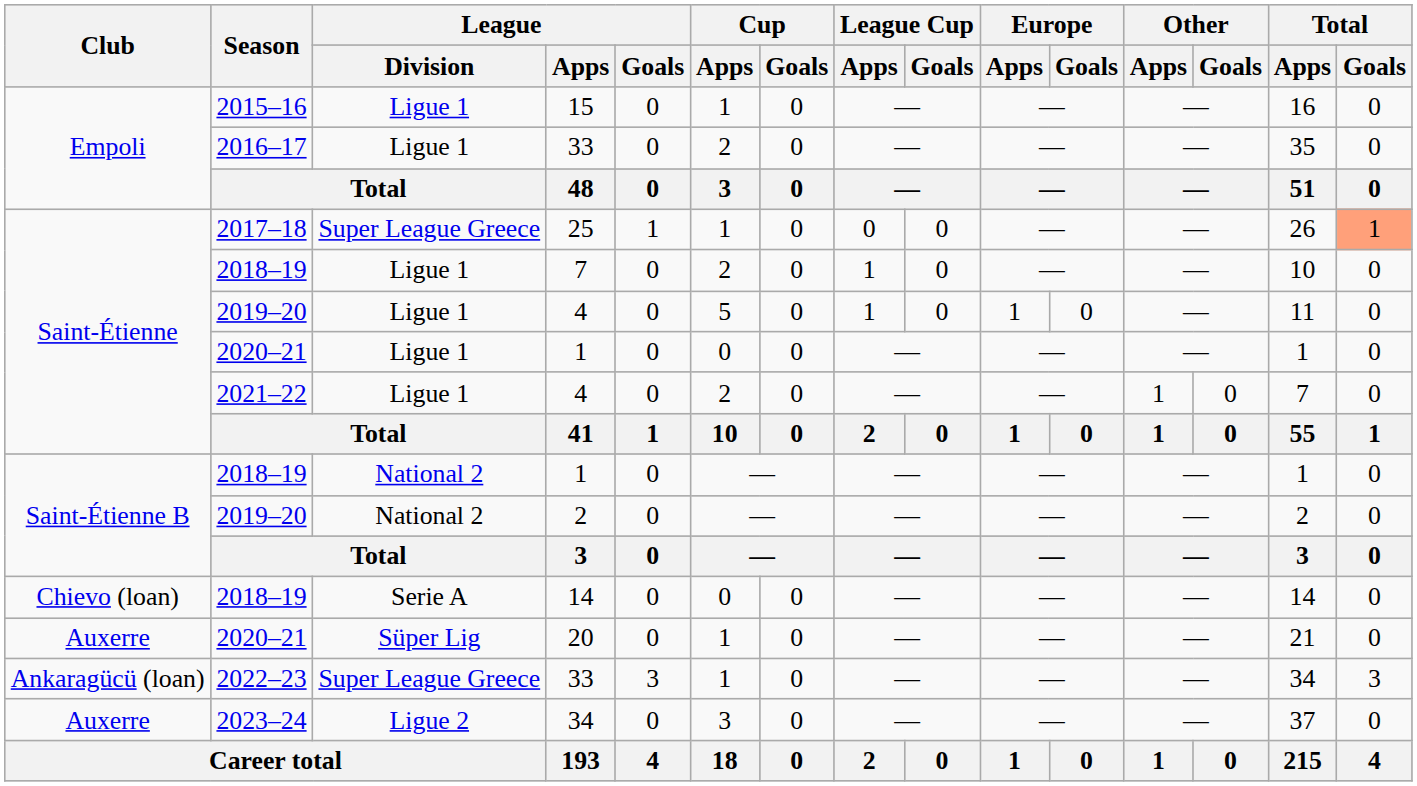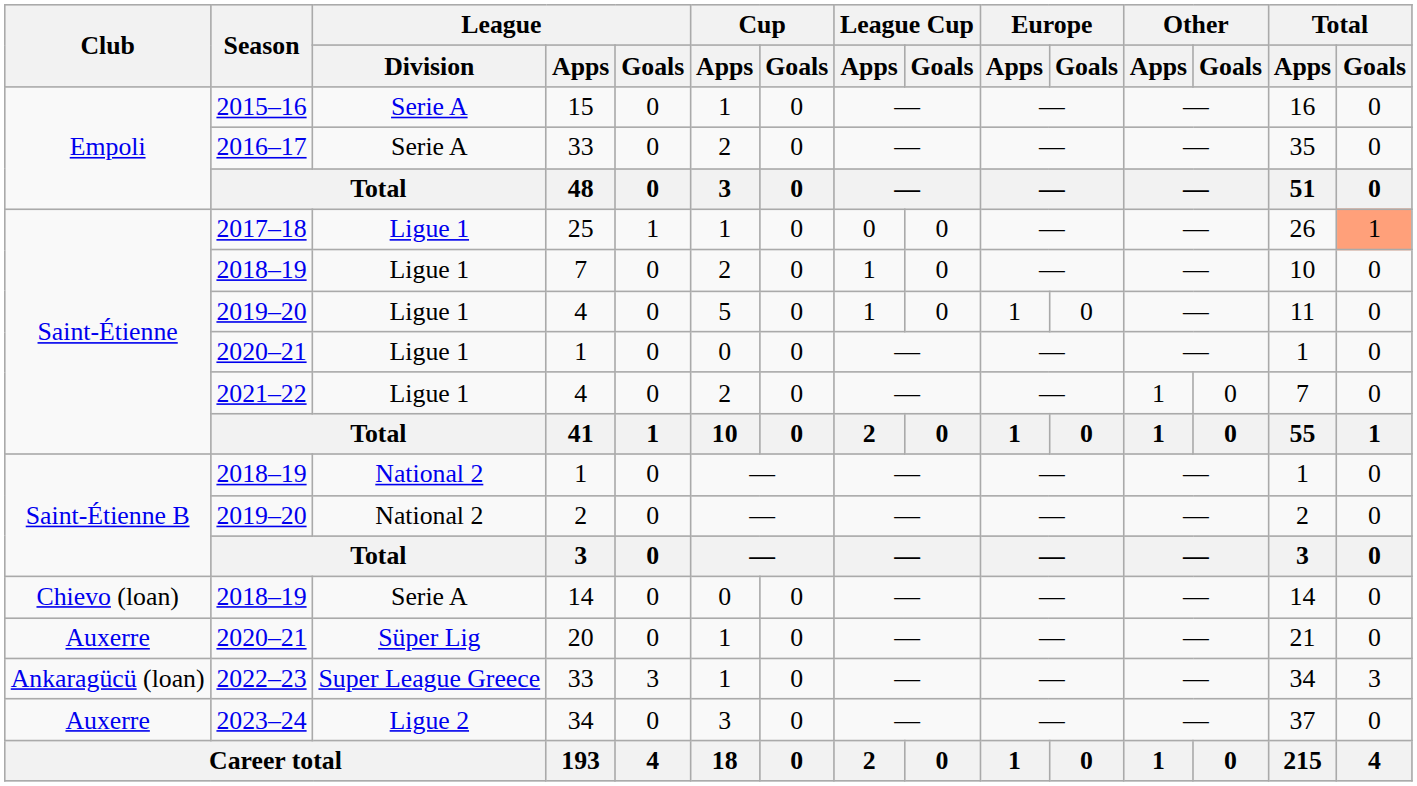 <table class="wikitable" style="text-align:center">
 <tr>
 <th rowspan="2">Club</th>
 <th rowspan="2">Season</th>
 <th colspan="3">League</th>
 <th colspan="2">Cup</th>
 <th colspan="2">League Cup</th>
 <th colspan="2">Europe</th>
 <th colspan="2">Other</th>
 <th colspan="2">Total</th>
 </tr>
 <tr>
 <th>Division</th>
 <th>Apps</th>
 <th>Goals</th>
 <th>Apps</th>
 <th>Goals</th>
 <th>Apps</th>
 <th>Goals</th>
 <th>Apps</th>
 <th>Goals</th>
 <th>Apps</th>
 <th>Goals</th>
 <th>Apps</th>
 <th>Goals</th>
 </tr>
 <tr>
 <td rowspan="3"><a href='#'>Empoli</a></td>
 <td><a href='#'>2015–16</a></td>
-<td><a href='#'>Ligue 1</a></td>
+<td><a href='#'>Serie A</a></td>
 <td>15</td>
 <td>0</td>
 <td>1</td>
 <td>0</td>
 <td colspan="2">—</td>
 <td colspan="2">—</td>
 <td colspan="2">—</td>
 <td>16</td>
 <td>0</td>
 </tr>
 <tr>
 <td><a href='#'>2016–17</a></td>
-<td>Ligue 1</td>
+<td>Serie A</td>
 <td>33</td>
 <td>0</td>
 <td>2</td>
 <td>0</td>
 <td colspan="2">—</td>
 <td colspan="2">—</td>
 <td colspan="2">—</td>
 <td>35</td>
 <td>0</td>
 </tr>
 <tr>
 <th colspan="2">Total</th>
 <th>48</th>
 <th>0</th>
 <th>3</th>
 <th>0</th>
 <th colspan="2">—</th>
 <th colspan="2">—</th>
 <th colspan="2">—</th>
 <th>51</th>
 <th>0</th>
 </tr>
 <tr>
 <td rowspan="6"><a href='#'>Saint-Étienne</a></td>
 <td><a href='#'>2017–18</a></td>
-<td><a href='#'>Super League Greece</a></td>
+<td><a href='#'>Ligue 1</a></td>
 <td>25</td>
 <td>1</td>
 <td>1</td>
 <td>0</td>
 <td>0</td>
 <td>0</td>
 <td colspan="2">—</td>
 <td colspan="2">—</td>
 <td>26</td>
 <td style="background: lightsalmon;">1</td>
 </tr>
 <tr>
 <td><a href='#'>2018–19</a></td>
 <td>Ligue 1</td>
 <td>7</td>
 <td>0</td>
 <td>2</td>
 <td>0</td>
 <td>1</td>
 <td>0</td>
 <td colspan="2">—</td>
 <td colspan="2">—</td>
 <td>10</td>
 <td>0</td>
 </tr>
 <tr>
 <td><a href='#'>2019–20</a></td>
 <td>Ligue 1</td>
 <td>4</td>
 <td>0</td>
 <td>5</td>
 <td>0</td>
 <td>1</td>
 <td>0</td>
 <td>1</td>
 <td>0</td>
 <td colspan="2">—</td>
 <td>11</td>
 <td>0</td>
 </tr>
 <tr>
 <td><a href='#'>2020–21</a></td>
 <td>Ligue 1</td>
 <td>1</td>
 <td>0</td>
 <td>0</td>
 <td>0</td>
 <td colspan="2">—</td>
 <td colspan="2">—</td>
 <td colspan="2">—</td>
 <td>1</td>
 <td>0</td>
 </tr>
 <tr>
 <td><a href='#'>2021–22</a></td>
 <td>Ligue 1</td>
 <td>4</td>
 <td>0</td>
 <td>2</td>
 <td>0</td>
 <td colspan="2">—</td>
 <td colspan="2">—</td>
 <td>1</td>
 <td>0</td>
 <td>7</td>
 <td>0</td>
 </tr>
 <tr>
 <th colspan="2">Total</th>
 <th>41</th>
 <th>1</th>
 <th>10</th>
 <th>0</th>
 <th>2</th>
 <th>0</th>
 <th>1</th>
 <th>0</th>
 <th>1</th>
 <th>0</th>
 <th>55</th>
 <th>1</th>
 </tr>
 <tr>
 <td rowspan="3"><a href='#'>Saint-Étienne B</a></td>
 <td><a href='#'>2018–19</a></td>
 <td><a href='#'>National 2</a></td>
 <td>1</td>
 <td>0</td>
 <td colspan="2">—</td>
 <td colspan="2">—</td>
 <td colspan="2">—</td>
 <td colspan="2">—</td>
 <td>1</td>
 <td>0</td>
 </tr>
 <tr>
 <td><a href='#'>2019–20</a></td>
 <td>National 2</td>
 <td>2</td>
 <td>0</td>
 <td colspan="2">—</td>
 <td colspan="2">—</td>
 <td colspan="2">—</td>
 <td colspan="2">—</td>
 <td>2</td>
 <td>0</td>
 </tr>
 <tr>
 <th colspan="2">Total</th>
 <th>3</th>
 <th>0</th>
 <th colspan="2">—</th>
 <th colspan="2">—</th>
 <th colspan="2">—</th>
 <th colspan="2">—</th>
 <th>3</th>
 <th>0</th>
 </tr>
 <tr>
 <td><a href='#'>Chievo</a> (loan)</td>
 <td><a href='#'>2018–19</a></td>
 <td>Serie A</td>
 <td>14</td>
 <td>0</td>
 <td>0</td>
 <td>0</td>
 <td colspan="2">—</td>
 <td colspan="2">—</td>
 <td colspan="2">—</td>
 <td>14</td>
 <td>0</td>
 </tr>
 <tr>
 <td><a href='#'>Auxerre</a></td>
 <td><a href='#'>2020–21</a></td>
 <td><a href='#'>Süper Lig</a></td>
 <td>20</td>
 <td>0</td>
 <td>1</td>
 <td>0</td>
 <td colspan="2">—</td>
 <td colspan="2">—</td>
 <td colspan="2">—</td>
 <td>21</td>
 <td>0</td>
 </tr>
 <tr>
 <td><a href='#'>Ankaragücü</a> (loan)</td>
 <td><a href='#'>2022–23</a></td>
 <td><a href='#'>Super League Greece</a></td>
 <td>33</td>
 <td>3</td>
 <td>1</td>
 <td>0</td>
 <td colspan="2">—</td>
 <td colspan="2">—</td>
 <td colspan="2">—</td>
 <td>34</td>
 <td>3</td>
 </tr>
 <tr>
 <td><a href='#'>Auxerre</a></td>
 <td><a href='#'>2023–24</a></td>
 <td><a href='#'>Ligue 2</a></td>
 <td>34</td>
 <td>0</td>
 <td>3</td>
 <td>0</td>
 <td colspan="2">—</td>
 <td colspan="2">—</td>
 <td colspan="2">—</td>
 <td>37</td>
 <td>0</td>
 </tr>
 <tr>
 <th colspan="3">Career total</th>
 <th>193</th>
 <th>4</th>
 <th>18</th>
 <th>0</th>
 <th>2</th>
 <th>0</th>
 <th>1</th>
 <th>0</th>
 <th>1</th>
 <th>0</th>
 <th>215</th>
 <th>4</th>
 </tr>
 </table>
